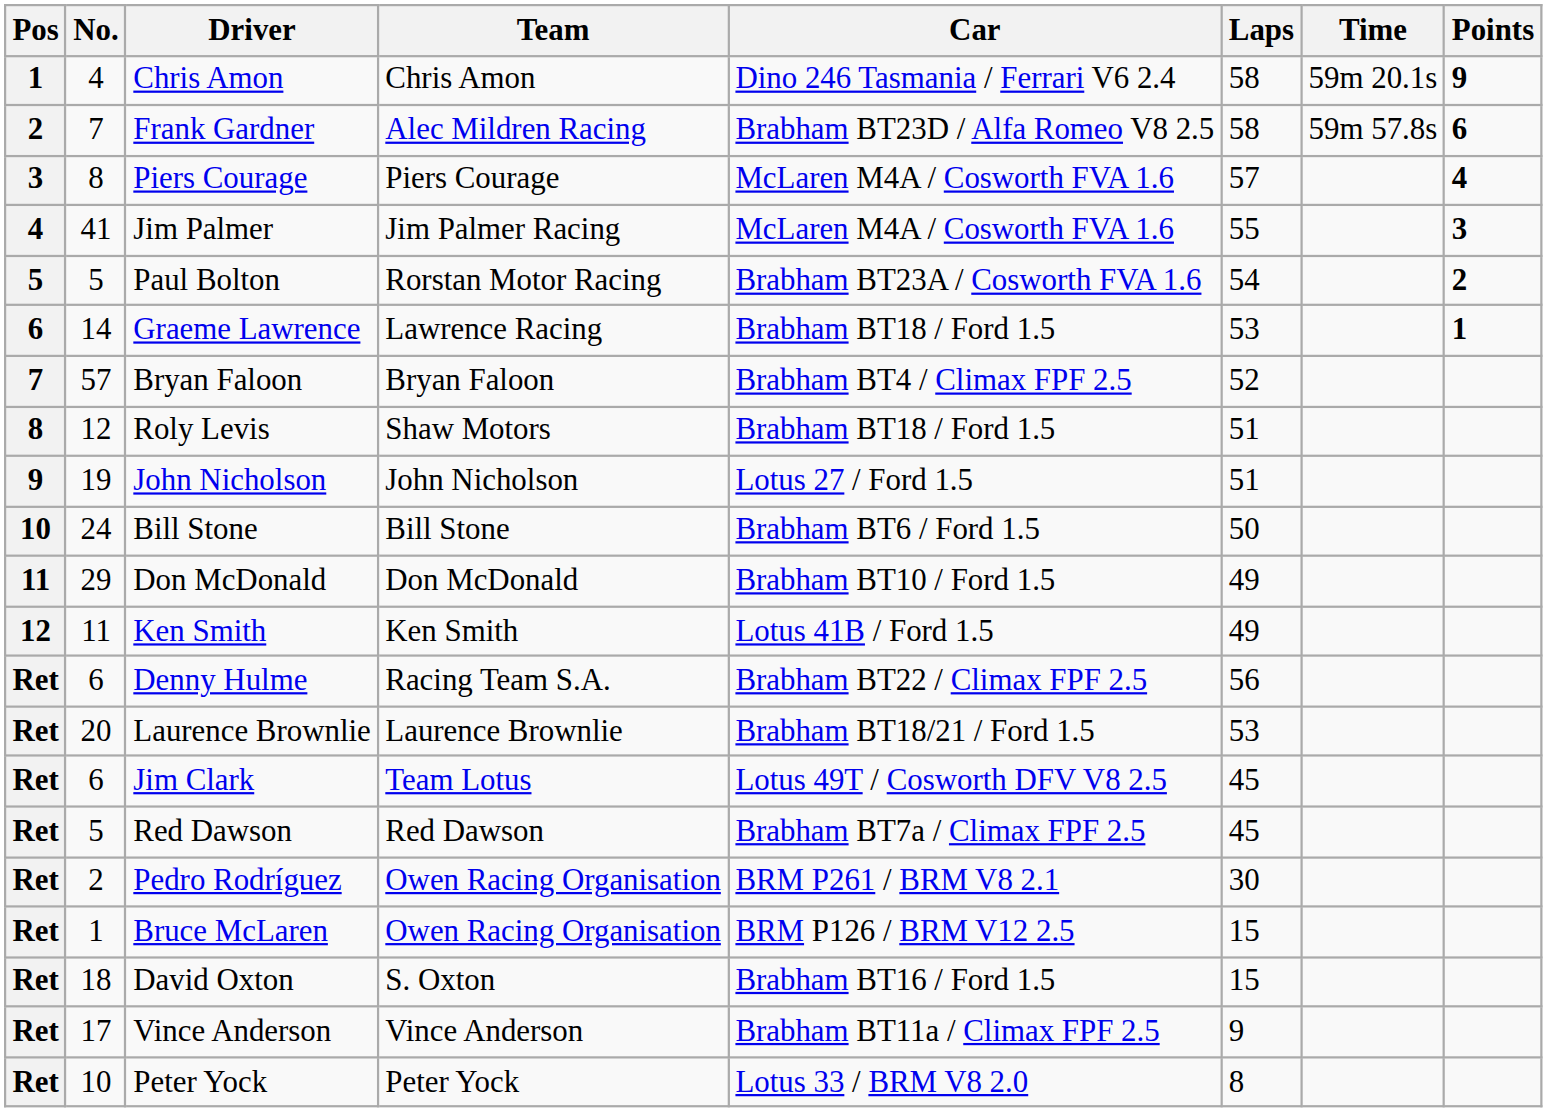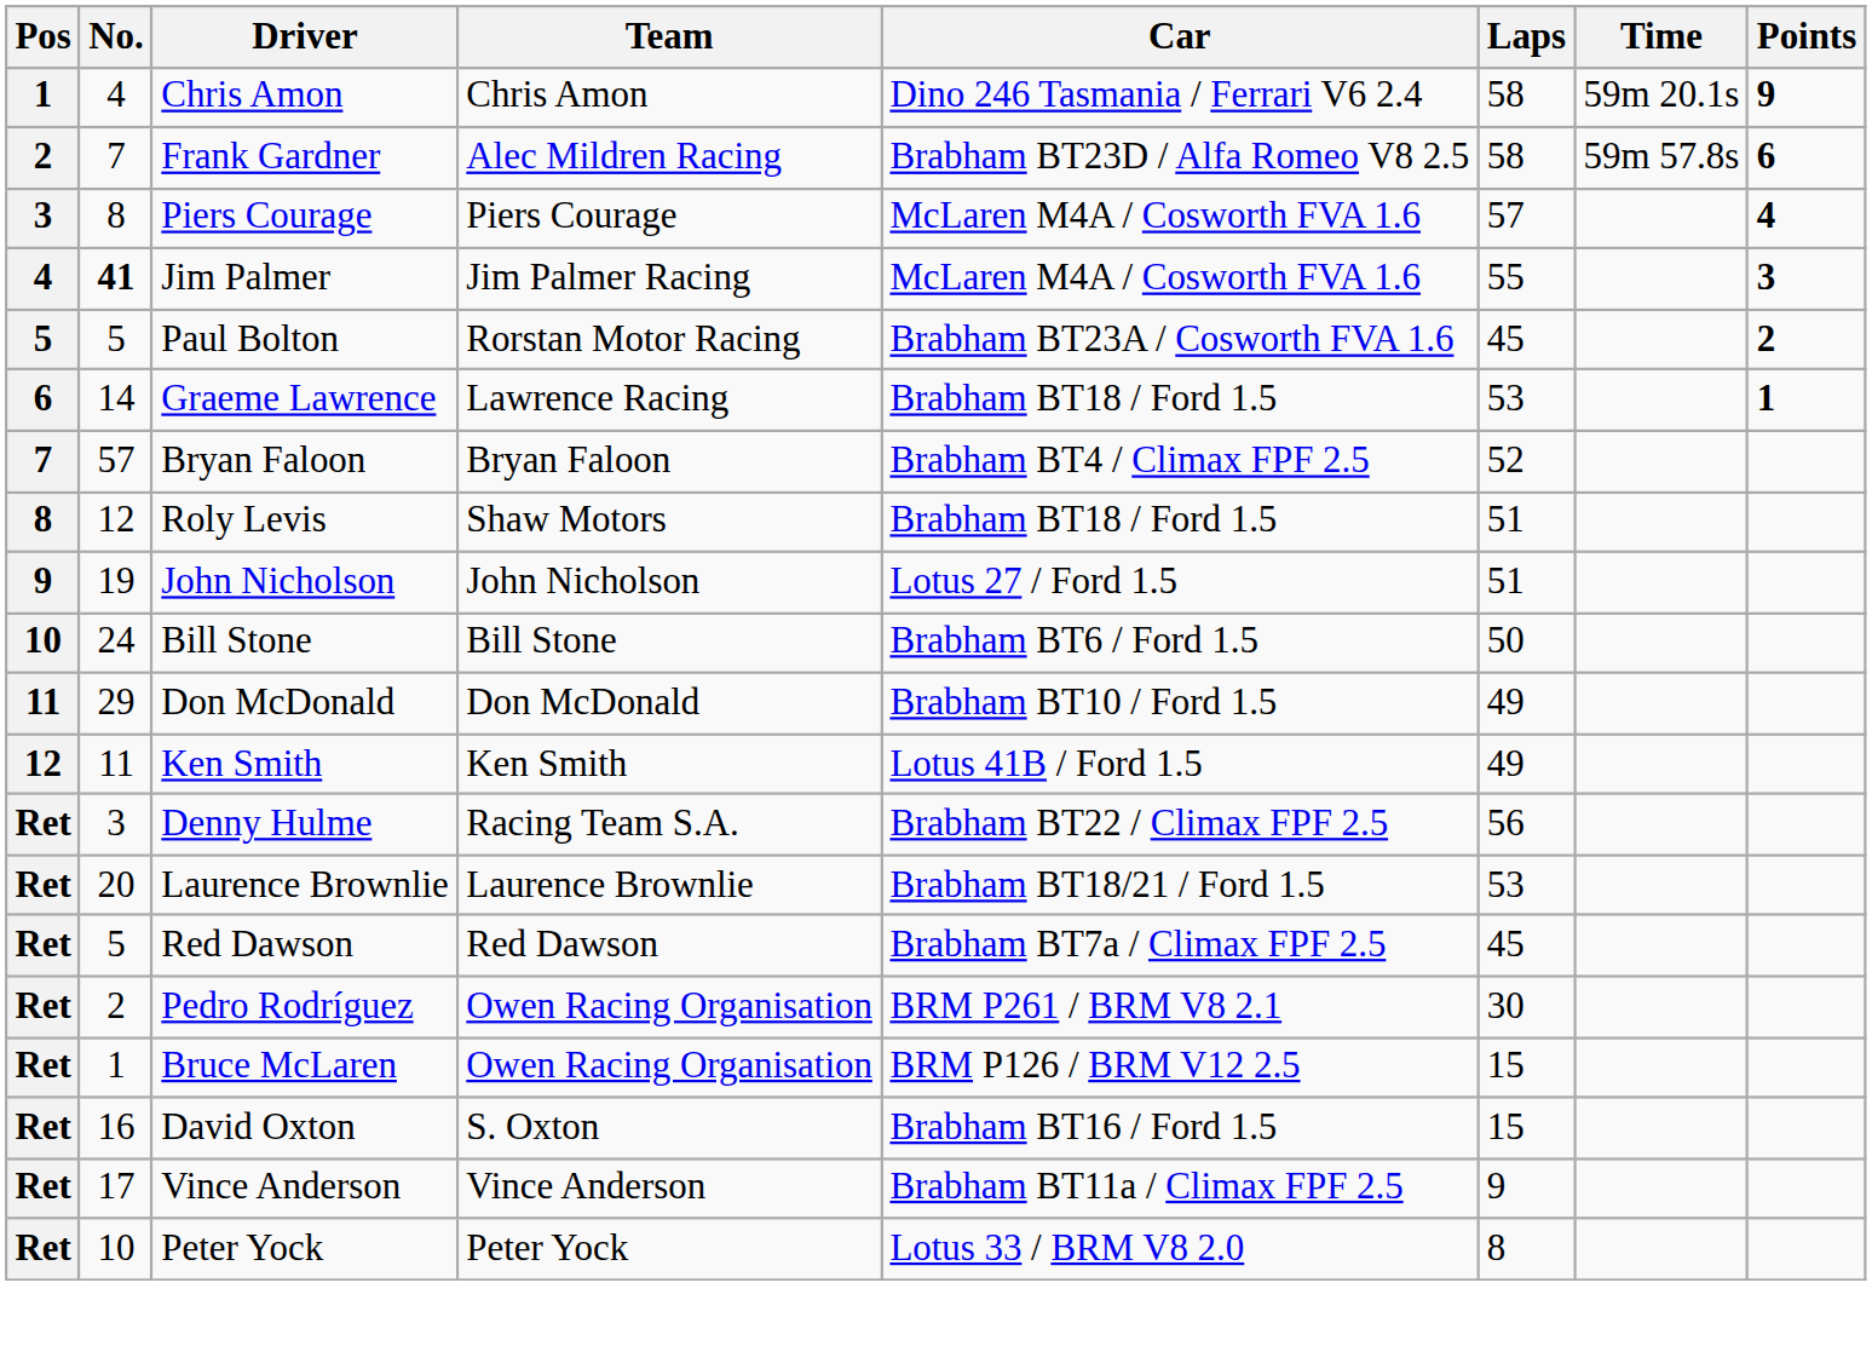 <table class="wikitable" style="font-size: 87%;">
 <tr>
 <th>Pos</th>
 <th>No.</th>
 <th>Driver</th>
 <th>Team</th>
 <th>Car</th>
 <th>Laps</th>
 <th>Time</th>
 <th>Points</th>
 </tr>
 <tr>
 <th>1</th>
 <td align="center">4</td>
 <td> <a href='#'>Chris Amon</a></td>
 <td>Chris Amon</td>
 <td><a href='#'>Dino 246 Tasmania</a> / <a href='#'>Ferrari</a> V6 2.4</td>
 <td>58</td>
 <td>59m 20.1s</td>
 <td><strong>9</strong></td>
 </tr>
 <tr>
 <th>2</th>
 <td align="center">7</td>
 <td> <a href='#'>Frank Gardner</a></td>
 <td><a href='#'>Alec Mildren Racing</a></td>
 <td><a href='#'>Brabham</a> BT23D / <a href='#'>Alfa Romeo</a> V8 2.5</td>
 <td>58</td>
 <td>59m 57.8s</td>
 <td><strong>6</strong></td>
 </tr>
 <tr>
 <th>3</th>
 <td align="center">8</td>
 <td> <a href='#'>Piers Courage</a></td>
 <td>Piers Courage</td>
 <td><a href='#'>McLaren</a> M4A / <a href='#'>Cosworth FVA 1.6</a></td>
 <td>57</td>
 <td></td>
 <td><strong>4</strong></td>
 </tr>
 <tr>
 <th>4</th>
-<td align="center">41</td>
+<td align="center"><strong>41</strong></td>
 <td> Jim Palmer</td>
 <td>Jim Palmer Racing</td>
 <td><a href='#'>McLaren</a> M4A / <a href='#'>Cosworth FVA 1.6</a></td>
 <td>55</td>
 <td></td>
 <td><strong>3</strong></td>
 </tr>
 <tr>
 <th>5</th>
 <td align="center">5</td>
 <td> Paul Bolton</td>
 <td>Rorstan Motor Racing</td>
 <td><a href='#'>Brabham</a> BT23A / <a href='#'>Cosworth FVA 1.6</a></td>
-<td>54</td>
+<td>45</td>
 <td></td>
 <td><strong>2</strong></td>
 </tr>
 <tr>
 <th>6</th>
 <td align="center">14</td>
 <td> <a href='#'>Graeme Lawrence</a></td>
 <td>Lawrence Racing</td>
 <td><a href='#'>Brabham</a> BT18 / Ford 1.5</td>
 <td>53</td>
 <td></td>
 <td><strong>1</strong></td>
 </tr>
 <tr>
 <th>7</th>
 <td align="center">57</td>
 <td> Bryan Faloon</td>
 <td>Bryan Faloon</td>
 <td><a href='#'>Brabham</a> BT4 / <a href='#'>Climax FPF 2.5</a></td>
 <td>52</td>
 <td></td>
 <td></td>
 </tr>
 <tr>
 <th>8</th>
 <td align="center">12</td>
 <td> Roly Levis</td>
 <td>Shaw Motors</td>
 <td><a href='#'>Brabham</a> BT18 / Ford 1.5</td>
 <td>51</td>
 <td></td>
 <td></td>
 </tr>
 <tr>
 <th>9</th>
 <td align="center">19</td>
 <td> <a href='#'>John Nicholson</a></td>
 <td>John Nicholson</td>
 <td><a href='#'>Lotus 27</a> / Ford 1.5</td>
 <td>51</td>
 <td></td>
 <td></td>
 </tr>
 <tr>
 <th>10</th>
 <td align="center">24</td>
 <td> Bill Stone</td>
 <td>Bill Stone</td>
 <td><a href='#'>Brabham</a> BT6 / Ford 1.5</td>
 <td>50</td>
 <td></td>
 <td></td>
 </tr>
 <tr>
 <th>11</th>
 <td align="center">29</td>
 <td> Don McDonald</td>
 <td>Don McDonald</td>
 <td><a href='#'>Brabham</a> BT10 / Ford 1.5</td>
 <td>49</td>
 <td></td>
 <td></td>
 </tr>
 <tr>
 <th>12</th>
 <td align="center">11</td>
 <td> <a href='#'>Ken Smith</a></td>
 <td>Ken Smith</td>
 <td><a href='#'>Lotus 41B</a> / Ford 1.5</td>
 <td>49</td>
 <td></td>
 <td></td>
 </tr>
 <tr>
 <th>Ret</th>
-<td align="center">6</td>
+<td align="center">3</td>
 <td> <a href='#'>Denny Hulme</a></td>
 <td>Racing Team S.A.</td>
 <td><a href='#'>Brabham</a> BT22 / <a href='#'>Climax FPF 2.5</a></td>
 <td>56</td>
 <td></td>
 <td></td>
 </tr>
 <tr>
 <th>Ret</th>
 <td align="center">20</td>
 <td> Laurence Brownlie</td>
 <td>Laurence Brownlie</td>
 <td><a href='#'>Brabham</a> BT18/21 / Ford 1.5</td>
 <td>53</td>
-<td></td>
-<td></td>
-</tr>
-<tr>
-<th>Ret</th>
-<td align="center">6</td>
-<td> <a href='#'>Jim Clark</a></td>
-<td><a href='#'>Team Lotus</a></td>
-<td><a href='#'>Lotus 49T</a> / <a href='#'>Cosworth DFV V8 2.5</a></td>
-<td>45</td>
 <td></td>
 <td></td>
 </tr>
 <tr>
 <th>Ret</th>
 <td align="center">5</td>
 <td> Red Dawson</td>
 <td>Red Dawson</td>
 <td><a href='#'>Brabham</a> BT7a / <a href='#'>Climax FPF 2.5</a></td>
 <td>45</td>
 <td></td>
 <td></td>
 </tr>
 <tr>
 <th>Ret</th>
 <td align="center">2</td>
 <td> <a href='#'>Pedro Rodríguez</a></td>
 <td><a href='#'>Owen Racing Organisation</a></td>
 <td><a href='#'>BRM P261</a> / <a href='#'>BRM V8 2.1</a></td>
 <td>30</td>
 <td></td>
 <td></td>
 </tr>
 <tr>
 <th>Ret</th>
 <td align="center">1</td>
 <td> <a href='#'>Bruce McLaren</a></td>
 <td><a href='#'>Owen Racing Organisation</a></td>
 <td><a href='#'>BRM</a> P126 / <a href='#'>BRM V12 2.5</a></td>
 <td>15</td>
 <td></td>
 <td></td>
 </tr>
 <tr>
 <th>Ret</th>
-<td align="center">18</td>
+<td align="center">16</td>
 <td> David Oxton</td>
 <td>S. Oxton</td>
 <td><a href='#'>Brabham</a> BT16 / Ford 1.5</td>
 <td>15</td>
 <td></td>
 <td></td>
 </tr>
 <tr>
 <th>Ret</th>
 <td align="center">17</td>
 <td> Vince Anderson</td>
 <td>Vince Anderson</td>
 <td><a href='#'>Brabham</a> BT11a / <a href='#'>Climax FPF 2.5</a></td>
 <td>9</td>
 <td></td>
 <td></td>
 </tr>
 <tr>
 <th>Ret</th>
 <td align="center">10</td>
 <td> Peter Yock</td>
 <td>Peter Yock</td>
 <td><a href='#'>Lotus 33</a> / <a href='#'>BRM V8 2.0</a></td>
 <td>8</td>
 <td></td>
 <td></td>
 </tr>
 </table>
